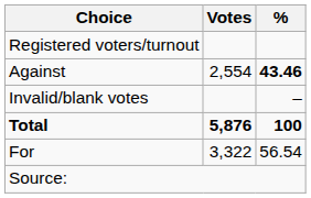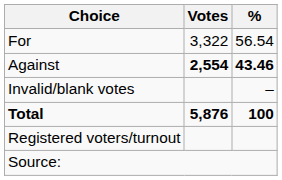 <table class=wikitable style=text-align:right>
 <tr>
 <th>Choice</th>
 <th>Votes</th>
 <th>%</th>
 </tr>
 <tr>
-<td align=left>Registered voters/turnout</td>
-<td></td>
-<td></td>
+<td align=left>For</td>
+<td>3,322</td>
+<td>56.54</td>
 </tr>
 <tr>
 <td align=left>Against</td>
-<td>2,554</td>
+<td><strong>2,554</strong></td>
 <td><strong>43.46</strong></td>
 </tr>
 <tr>
 <td align=left>Invalid/blank votes</td>
 <td></td>
 <td>–</td>
 </tr>
 <tr>
 <td align=left><strong>Total</strong></td>
 <td><strong>5,876</strong></td>
 <td><strong>100</strong></td>
 </tr>
 <tr>
-<td align=left>For</td>
-<td>3,322</td>
-<td>56.54</td>
+<td align=left>Registered voters/turnout</td>
+<td></td>
+<td></td>
 </tr>
 <tr>
 <td align=left colspan=3>Source: </td>
 </tr>
 </table>
